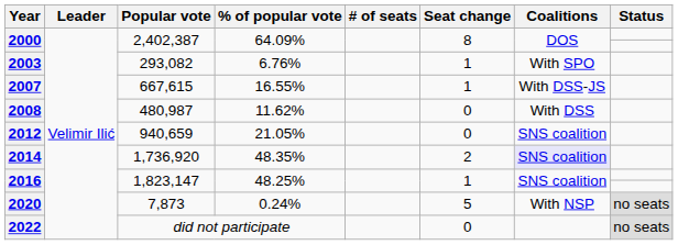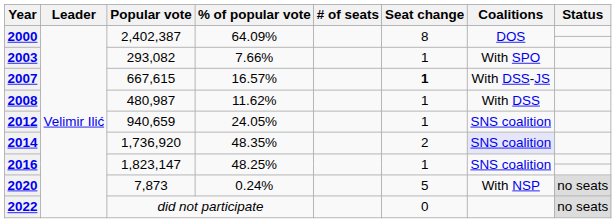 <table class="wikitable" style="text-align:center">
 <tr>
 <th>Year</th>
 <th>Leader</th>
 <th>Popular vote</th>
 <th>% of popular vote</th>
 <th># of seats</th>
 <th>Seat change</th>
 <th>Coalitions</th>
 <th>Status</th>
 </tr>
 <tr>
 <th rowspan="2"><a href='#'>2000</a></th>
 <td rowspan="11"><a href='#'>Velimir Ilić</a></td>
 <td rowspan="2">2,402,387</td>
 <td rowspan="2">64.09%</td>
 <td rowspan="2"></td>
 <td rowspan="2"> 8</td>
 <td rowspan="2"><a href='#'>DOS</a></td>
 <td></td>
 </tr>
 <tr>
 <td></td>
 </tr>
 <tr>
 <th><a href='#'>2003</a></th>
 <td>293,082</td>
-<td>6.76%</td>
+<td>7.66%</td>
 <td></td>
 <td> 1</td>
 <td>With <a href='#'>SPO</a></td>
 <td></td>
 </tr>
 <tr>
 <th><a href='#'>2007</a></th>
 <td>667,615</td>
-<td>16.55%</td>
+<td>16.57%</td>
 <td></td>
-<td> 1</td>
+<td><strong> 1</strong></td>
 <td>With <a href='#'>DSS</a>-<a href='#'>JS</a></td>
 <td></td>
 </tr>
 <tr>
 <th><a href='#'>2008</a></th>
 <td>480,987</td>
 <td>11.62%</td>
 <td></td>
-<td> 0</td>
+<td> 1</td>
 <td>With <a href='#'>DSS</a></td>
 <td></td>
 </tr>
 <tr>
 <th><a href='#'>2012</a></th>
 <td>940,659</td>
-<td>21.05%</td>
+<td>24.05%</td>
 <td></td>
-<td> 0</td>
+<td> 1</td>
 <td><a href='#'>SNS coalition</a></td>
 <td></td>
 </tr>
 <tr>
 <th><a href='#'>2014</a></th>
 <td>1,736,920</td>
 <td>48.35%</td>
 <td></td>
 <td> 2</td>
 <td style="background: lavender;"><a href='#'>SNS coalition</a></td>
 <td></td>
 </tr>
 <tr>
 <th rowspan="2"><a href='#'>2016</a></th>
 <td rowspan="2">1,823,147</td>
 <td rowspan="2">48.25%</td>
 <td rowspan="2"></td>
 <td rowspan="2"> 1</td>
 <td rowspan="2"><a href='#'>SNS coalition</a></td>
 <td></td>
 </tr>
 <tr>
 <td></td>
 </tr>
 <tr>
 <th><a href='#'>2020</a></th>
 <td>7,873</td>
 <td>0.24%</td>
 <td></td>
 <td> 5</td>
 <td>With <a href='#'>NSP</a></td>
 <td style="background:#ddd;">no seats</td>
 </tr>
 <tr>
 <th><a href='#'>2022</a></th>
 <td colspan="2"><em>did not participate</em></td>
 <td></td>
 <td> 0</td>
 <td></td>
 <td style="background:#ddd;">no seats</td>
 </tr>
 </table>
